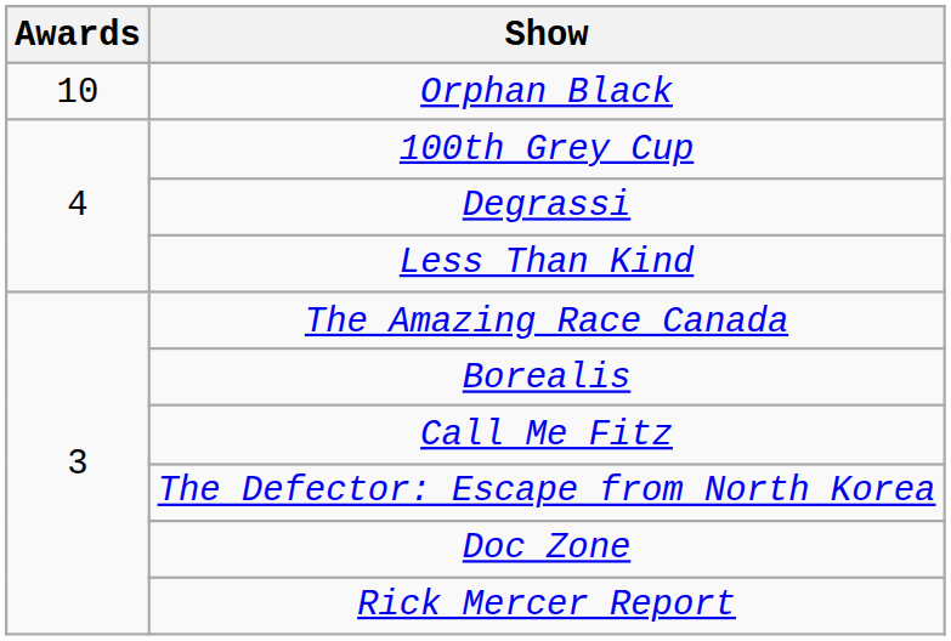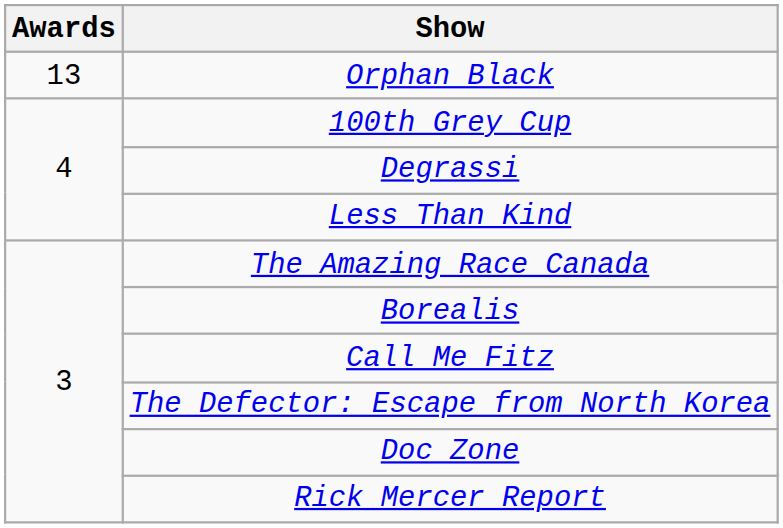 <table class="wikitable" style="text-align: center">
 <tr>
 <th scope="col">Awards</th>
 <th scope="col">Show</th>
 </tr>
 <tr>
-<td>10</td>
+<td>13</td>
 <td><em><a href='#'>Orphan Black</a></em></td>
 </tr>
 <tr>
 <td rowspan=3 style="text-align:center;">4</td>
 <td><em><a href='#'>100th Grey Cup</a></em></td>
 </tr>
 <tr>
 <td><em><a href='#'>Degrassi</a></em></td>
 </tr>
 <tr>
 <td><em><a href='#'>Less Than Kind</a></em></td>
 </tr>
 <tr>
 <td rowspan=6 style="text-align:center;">3</td>
 <td><em><a href='#'>The Amazing Race Canada</a></em></td>
 </tr>
 <tr>
 <td><em><a href='#'>Borealis</a></em></td>
 </tr>
 <tr>
 <td><em><a href='#'>Call Me Fitz</a></em></td>
 </tr>
 <tr>
 <td><em><a href='#'>The Defector: Escape from North Korea</a></em></td>
 </tr>
 <tr>
 <td><em><a href='#'>Doc Zone</a></em></td>
 </tr>
 <tr>
 <td><em><a href='#'>Rick Mercer Report</a></em></td>
 </tr>
 </table>
